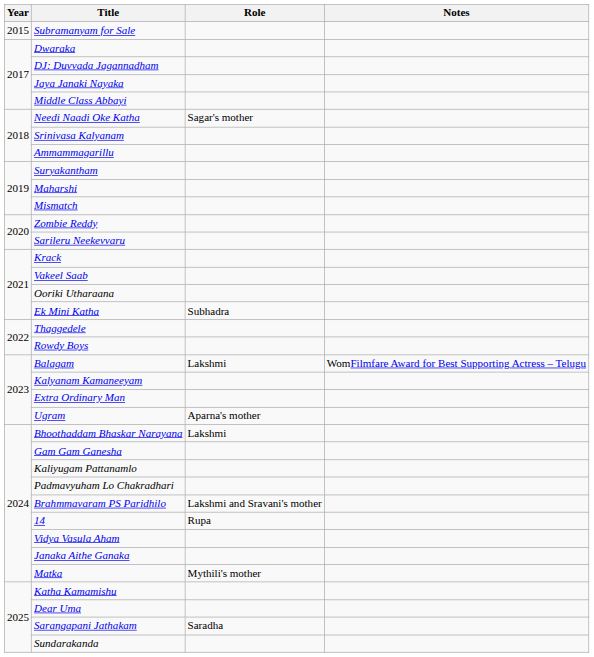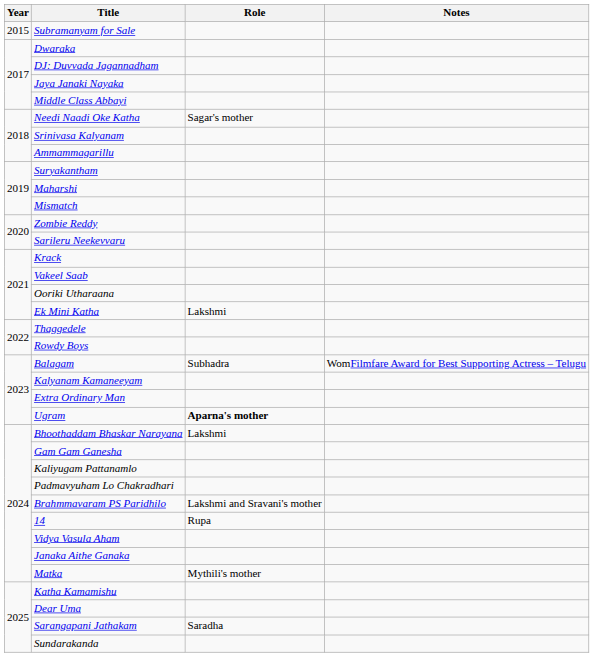 <table class="wikitable">
 <tr>
 <th>Year</th>
 <th>Title</th>
 <th>Role</th>
 <th>Notes</th>
 </tr>
 <tr>
 <td>2015</td>
 <td><em><a href='#'>Subramanyam for Sale</a></em></td>
 <td></td>
 <td></td>
 </tr>
 <tr>
 <td rowspan="4">2017</td>
 <td><a href='#'><em>Dwaraka</em></a></td>
 <td></td>
 <td></td>
 </tr>
 <tr>
 <td><em><a href='#'>DJ: Duvvada Jagannadham</a></em></td>
 <td></td>
 <td></td>
 </tr>
 <tr>
 <td><em><a href='#'>Jaya Janaki Nayaka</a></em></td>
 <td></td>
 <td></td>
 </tr>
 <tr>
 <td><em><a href='#'>Middle Class Abbayi</a></em></td>
 <td></td>
 <td></td>
 </tr>
 <tr>
 <td rowspan="3">2018</td>
 <td><em><a href='#'>Needi Naadi Oke Katha</a></em></td>
 <td>Sagar's mother</td>
 <td></td>
 </tr>
 <tr>
 <td><a href='#'><em>Srinivasa Kalyanam</em></a></td>
 <td></td>
 <td></td>
 </tr>
 <tr>
 <td><em><a href='#'>Ammammagarillu</a></em></td>
 <td></td>
 <td></td>
 </tr>
 <tr>
 <td rowspan="3">2019</td>
 <td><a href='#'><em>Suryakantham</em></a></td>
 <td></td>
 <td></td>
 </tr>
 <tr>
 <td><a href='#'><em>Maharshi</em></a></td>
 <td></td>
 <td></td>
 </tr>
 <tr>
 <td><a href='#'><em>Mismatch</em></a></td>
 <td></td>
 <td></td>
 </tr>
 <tr>
 <td rowspan="2">2020</td>
 <td><em><a href='#'>Zombie Reddy</a></em></td>
 <td></td>
 <td></td>
 </tr>
 <tr>
 <td><em><a href='#'>Sarileru Neekevvaru</a></em></td>
 <td></td>
 <td></td>
 </tr>
 <tr>
 <td rowspan="4">2021</td>
 <td><a href='#'><em>Krack</em></a></td>
 <td></td>
 <td></td>
 </tr>
 <tr>
 <td><em><a href='#'>Vakeel Saab</a></em></td>
 <td></td>
 <td></td>
 </tr>
 <tr>
 <td><em>Ooriki Utharaana</em></td>
 <td></td>
 <td></td>
 </tr>
 <tr>
 <td><em><a href='#'>Ek Mini Katha</a></em></td>
-<td>Subhadra</td>
+<td>Lakshmi</td>
 <td></td>
 </tr>
 <tr>
 <td rowspan="2">2022</td>
 <td><em><a href='#'>Thaggedele</a></em></td>
 <td></td>
 <td></td>
 </tr>
 <tr>
 <td><em><a href='#'>Rowdy Boys</a></em></td>
 <td></td>
 <td></td>
 </tr>
 <tr>
 <td rowspan="4">2023</td>
 <td><a href='#'><em>Balagam</em></a></td>
-<td>Lakshmi</td>
+<td>Subhadra</td>
 <td>Wom<a href='#'>Filmfare Award for Best Supporting Actress – Telugu</a></td>
 </tr>
 <tr>
 <td><a href='#'><em>Kalyanam Kamaneeyam</em></a></td>
 <td></td>
 <td></td>
 </tr>
 <tr>
 <td><em><a href='#'>Extra Ordinary Man</a></em></td>
 <td></td>
 <td></td>
 </tr>
 <tr>
 <td><a href='#'><em>Ugram</em></a></td>
-<td>Aparna's mother</td>
+<td><strong>Aparna's mother</strong></td>
 <td></td>
 </tr>
 <tr>
 <td rowspan="9">2024</td>
 <td><em><a href='#'>Bhoothaddam Bhaskar Narayana</a></em></td>
 <td>Lakshmi</td>
 <td></td>
 </tr>
 <tr>
 <td><em><a href='#'>Gam Gam Ganesha</a></em></td>
 <td></td>
 <td></td>
 </tr>
 <tr>
 <td><em>Kaliyugam Pattanamlo</em></td>
 <td></td>
 <td></td>
 </tr>
 <tr>
 <td><em>Padmavyuham Lo Chakradhari</em></td>
 <td></td>
 <td></td>
 </tr>
 <tr>
 <td><em><a href='#'>Brahmmavaram PS Paridhilo</a></em></td>
 <td>Lakshmi and Sravani's mother</td>
 <td></td>
 </tr>
 <tr>
 <td><a href='#'><em>14</em></a></td>
 <td>Rupa</td>
 <td></td>
 </tr>
 <tr>
 <td><em><a href='#'>Vidya Vasula Aham</a></em></td>
 <td></td>
 <td></td>
 </tr>
 <tr>
 <td><em><a href='#'>Janaka Aithe Ganaka</a></em></td>
 <td></td>
 <td></td>
 </tr>
 <tr>
 <td><a href='#'><em>Matka</em></a></td>
 <td>Mythili's mother</td>
 <td></td>
 </tr>
 <tr>
 <td rowspan="4">2025</td>
 <td><em><a href='#'>Katha Kamamishu</a></em></td>
 <td></td>
 <td></td>
 </tr>
 <tr>
 <td><a href='#'><em>Dear Uma</em></a></td>
 <td></td>
 <td></td>
 </tr>
 <tr>
 <td><a href='#'><em>Sarangapani Jathakam</em></a></td>
 <td>Saradha</td>
 <td></td>
 </tr>
 <tr>
 <td><em>Sundarakanda</em></td>
 <td></td>
 <td></td>
 </tr>
 </table>
